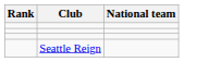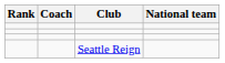 <table class="wikitable">
 <tr>
 <th>Rank</th>
+<th>Coach</th>
 <th>Club</th>
 <th>National team</th>
 </tr>
 <tr>
+<td></td>
 <td></td>
 <td></td>
 <td></td>
 </tr>
 <tr>
 <td></td>
 <td></td>
 <td></td>
+<td></td>
 </tr>
 <tr>
+<td></td>
 <td></td>
 <td></td>
 <td></td>
 </tr>
 <tr>
 <td></td>
+<td></td>
 <td> <a href='#'>Seattle Reign</a></td>
 <td></td>
 </tr>
 </table>
